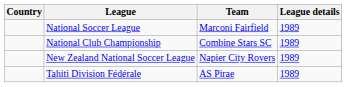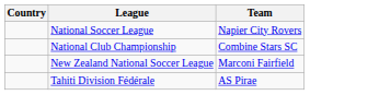 <table class="wikitable">
 <tr>
 <th>Country</th>
 <th>League</th>
 <th>Team</th>
-<th>League details</th>
 </tr>
 <tr>
 <td></td>
 <td><a href='#'>National Soccer League</a></td>
-<td><a href='#'>Marconi Fairfield</a></td>
-<td><a href='#'>1989</a></td>
+<td><a href='#'>Napier City Rovers</a></td>
 </tr>
 <tr>
 <td></td>
 <td><a href='#'>National Club Championship</a></td>
 <td><a href='#'>Combine Stars SC</a></td>
-<td><a href='#'>1989</a></td>
 </tr>
 <tr>
 <td></td>
 <td><a href='#'>New Zealand National Soccer League</a></td>
-<td><a href='#'>Napier City Rovers</a></td>
-<td><a href='#'>1989</a></td>
+<td><a href='#'>Marconi Fairfield</a></td>
 </tr>
 <tr>
 <td></td>
 <td><a href='#'>Tahiti Division Fédérale</a></td>
 <td><a href='#'>AS Pirae</a></td>
-<td><a href='#'>1989</a></td>
 </tr>
 </table>
